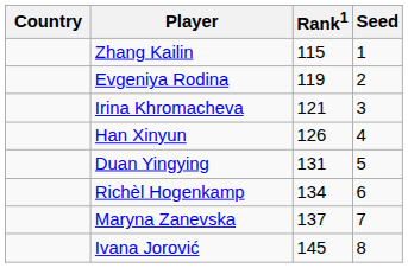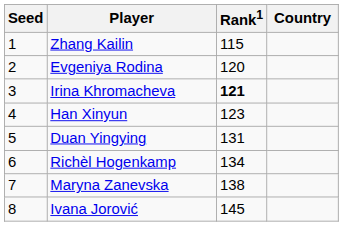 <table class="sortable wikitable">
 <tr>
-<th width="70">Country</th>
+<th>Seed</th>
 <th width="175">Player</th>
 <th>Rank<sup>1</sup></th>
-<th>Seed</th>
+<th width="70">Country</th>
 </tr>
 <tr>
-<td></td>
+<td>1</td>
 <td><a href='#'>Zhang Kailin</a></td>
 <td>115</td>
-<td>1</td>
+<td></td>
 </tr>
 <tr>
+<td>2</td>
+<td><a href='#'>Evgeniya Rodina</a></td>
+<td>120</td>
 <td></td>
-<td><a href='#'>Evgeniya Rodina</a></td>
-<td>119</td>
-<td>2</td>
 </tr>
 <tr>
+<td>3</td>
+<td><a href='#'>Irina Khromacheva</a></td>
+<td><strong>121</strong></td>
 <td></td>
-<td><a href='#'>Irina Khromacheva</a></td>
-<td>121</td>
-<td>3</td>
 </tr>
 <tr>
+<td>4</td>
+<td><a href='#'>Han Xinyun</a></td>
+<td>123</td>
 <td></td>
-<td><a href='#'>Han Xinyun</a></td>
-<td>126</td>
-<td>4</td>
 </tr>
 <tr>
-<td></td>
+<td>5</td>
 <td><a href='#'>Duan Yingying</a></td>
 <td>131</td>
-<td>5</td>
+<td></td>
 </tr>
 <tr>
-<td></td>
+<td>6</td>
 <td><a href='#'>Richèl Hogenkamp</a></td>
 <td>134</td>
-<td>6</td>
+<td></td>
 </tr>
 <tr>
+<td>7</td>
+<td><a href='#'>Maryna Zanevska</a></td>
+<td>138</td>
 <td></td>
-<td><a href='#'>Maryna Zanevska</a></td>
-<td>137</td>
-<td>7</td>
 </tr>
 <tr>
-<td></td>
+<td>8</td>
 <td><a href='#'>Ivana Jorović</a></td>
 <td>145</td>
-<td>8</td>
+<td></td>
 </tr>
 </table>
